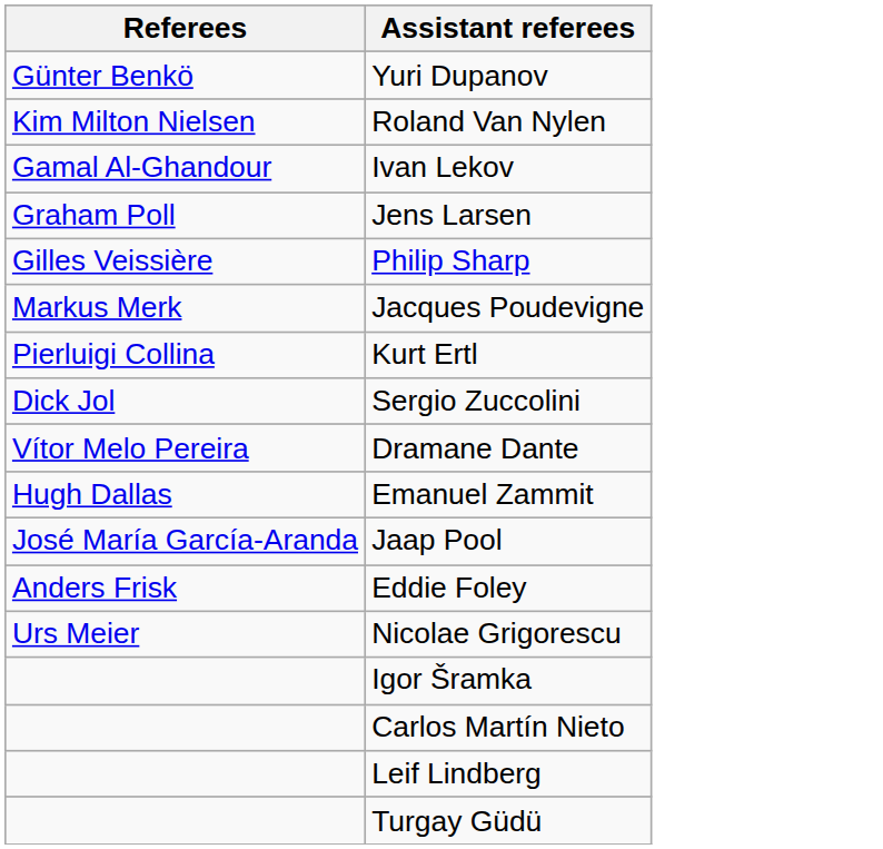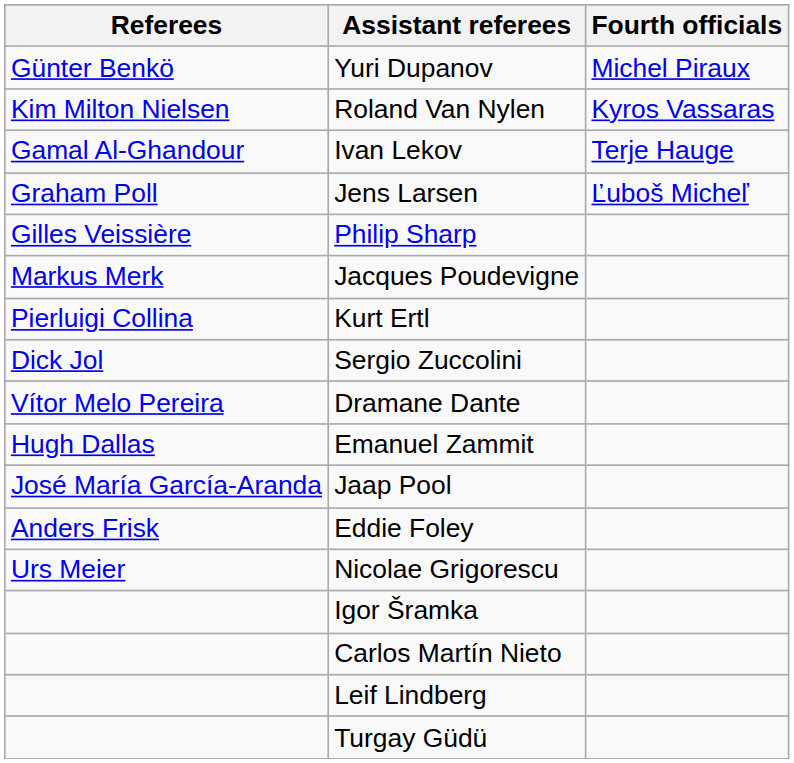 <table class="wikitable">
 <tr>
 <th>Referees</th>
 <th>Assistant referees</th>
+<th>Fourth officials</th>
 </tr>
 <tr>
 <td> <a href='#'>Günter Benkö</a></td>
 <td> Yuri Dupanov</td>
+<td> <a href='#'>Michel Piraux</a></td>
 </tr>
 <tr>
 <td> <a href='#'>Kim Milton Nielsen</a></td>
 <td> Roland Van Nylen</td>
+<td> <a href='#'>Kyros Vassaras</a></td>
 </tr>
 <tr>
 <td> <a href='#'>Gamal Al-Ghandour</a></td>
 <td> Ivan Lekov</td>
+<td> <a href='#'>Terje Hauge</a></td>
 </tr>
 <tr>
 <td> <a href='#'>Graham Poll</a></td>
 <td> Jens Larsen</td>
+<td> <a href='#'>Ľuboš Micheľ</a></td>
 </tr>
 <tr>
 <td> <a href='#'>Gilles Veissière</a></td>
 <td> <a href='#'>Philip Sharp</a></td>
+<td></td>
 </tr>
 <tr>
 <td> <a href='#'>Markus Merk</a></td>
 <td> Jacques Poudevigne</td>
+<td></td>
 </tr>
 <tr>
 <td> <a href='#'>Pierluigi Collina</a></td>
 <td> Kurt Ertl</td>
+<td></td>
 </tr>
 <tr>
 <td> <a href='#'>Dick Jol</a></td>
 <td> Sergio Zuccolini</td>
+<td></td>
 </tr>
 <tr>
 <td> <a href='#'>Vítor Melo Pereira</a></td>
 <td> Dramane Dante</td>
+<td></td>
 </tr>
 <tr>
 <td> <a href='#'>Hugh Dallas</a></td>
 <td> Emanuel Zammit</td>
+<td></td>
 </tr>
 <tr>
 <td> <a href='#'>José María García-Aranda</a></td>
 <td> Jaap Pool</td>
+<td></td>
 </tr>
 <tr>
 <td> <a href='#'>Anders Frisk</a></td>
 <td> Eddie Foley</td>
+<td></td>
 </tr>
 <tr>
 <td> <a href='#'>Urs Meier</a></td>
 <td> Nicolae Grigorescu</td>
+<td></td>
 </tr>
 <tr>
 <td></td>
 <td> Igor Šramka</td>
+<td></td>
 </tr>
 <tr>
 <td></td>
 <td> Carlos Martín Nieto</td>
+<td></td>
 </tr>
 <tr>
 <td></td>
 <td> Leif Lindberg</td>
+<td></td>
 </tr>
 <tr>
 <td></td>
 <td> Turgay Güdü</td>
+<td></td>
 </tr>
 </table>
